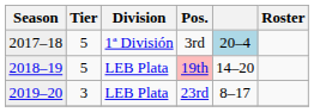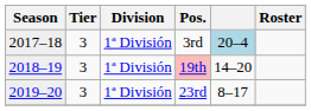 <table class="wikitable" style="font-size:85%; text-align:center">
 <tr>
 <th>Season</th>
 <th>Tier</th>
 <th>Division</th>
 <th>Pos.</th>
 <th></th>
 <th>Roster</th>
 </tr>
 <tr>
 <td bgcolor=#efefef>2017–18</td>
-<td>5</td>
+<td>3</td>
 <td align=left><a href='#'>1ª División</a></td>
 <td>3rd</td>
 <td style="background: lightblue;">20–4</td>
 <td></td>
 </tr>
 <tr>
 <td bgcolor=#efefef><a href='#'>2018–19</a></td>
-<td>5</td>
-<td align=left><a href='#'>LEB Plata</a></td>
+<td>3</td>
+<td align=left><a href='#'>1ª División</a></td>
 <td bgcolor=FFBBBB><a href='#'>19th</a></td>
 <td>14–20</td>
 <td></td>
 </tr>
 <tr>
 <td bgcolor=#efefef><a href='#'>2019–20</a></td>
 <td>3</td>
-<td align=left><a href='#'>LEB Plata</a></td>
+<td align=left><a href='#'>1ª División</a></td>
 <td><a href='#'>23rd</a></td>
 <td>8–17</td>
 <td></td>
 </tr>
 <tr>
 </tr>
 </table>
